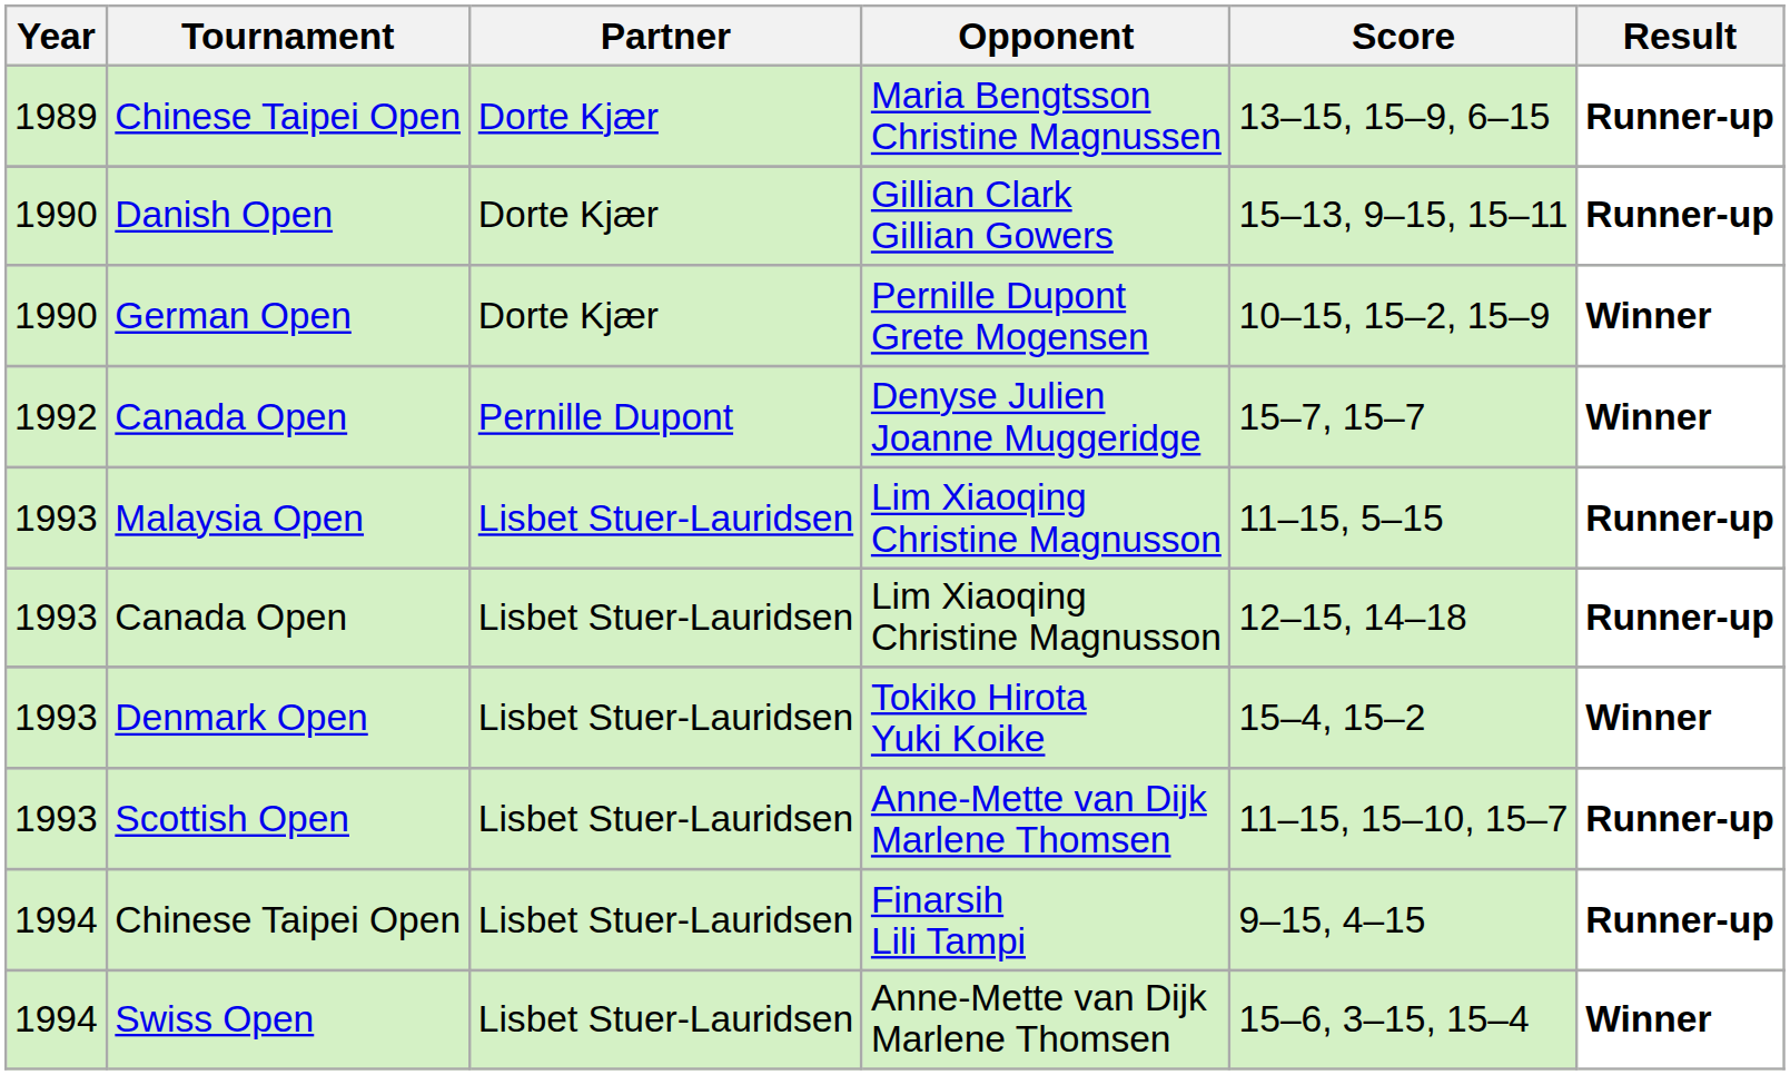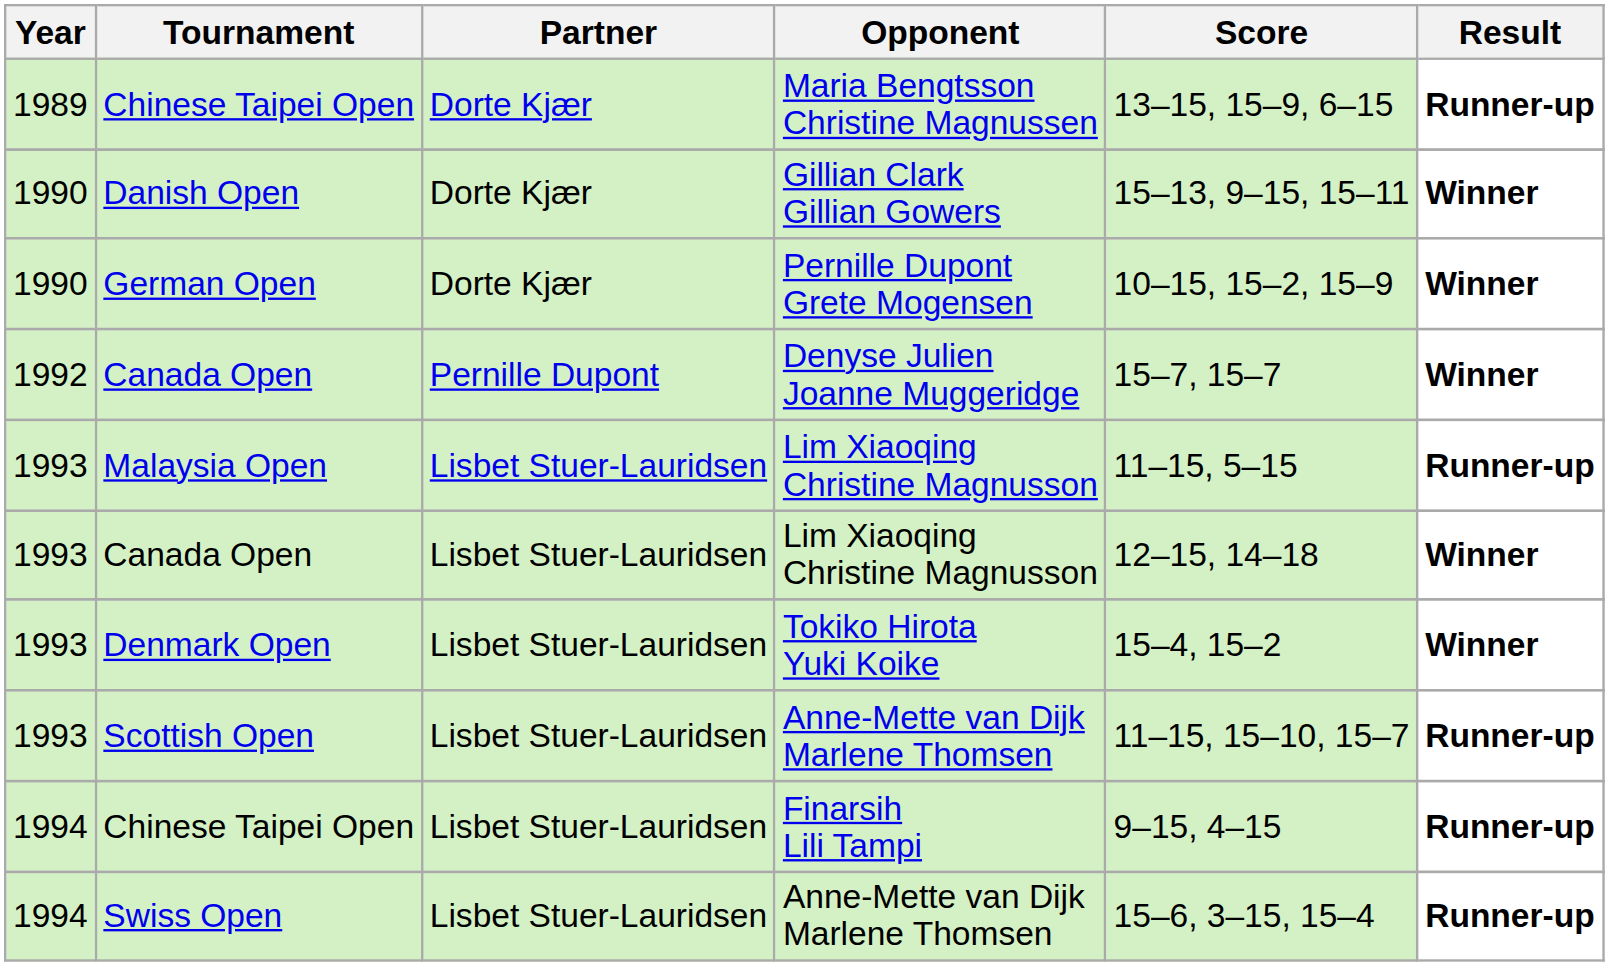 <table class="sortable wikitable" style="font-size: 90%;">
 <tr>
 <th>Year</th>
 <th>Tournament</th>
 <th>Partner</th>
 <th>Opponent</th>
 <th>Score</th>
 <th>Result</th>
 </tr>
 <tr style="background:#D4F1C5">
 <td align="center">1989</td>
 <td align="left"><a href='#'>Chinese Taipei Open</a></td>
 <td align="left"> <a href='#'>Dorte Kjær</a></td>
 <td align="left"> <a href='#'>Maria Bengtsson</a> <br>  <a href='#'>Christine Magnussen</a></td>
 <td align="left">13–15, 15–9, 6–15</td>
 <td style="text-align:left; background:white"> <strong>Runner-up</strong></td>
 </tr>
 <tr>
 </tr>
 <tr style="background:#D4F1C5;">
 <td align="center">1990</td>
 <td align="left"><a href='#'>Danish Open</a></td>
 <td align="left"> Dorte Kjær</td>
 <td align="left"> <a href='#'>Gillian Clark</a> <br>  <a href='#'>Gillian Gowers</a></td>
 <td align="left">15–13, 9–15, 15–11</td>
-<td style="text-align:left; background:white"> <strong>Runner-up</strong></td>
+<td style="text-align:left; background:white"> <strong>Winner</strong></td>
 </tr>
 <tr>
 </tr>
 <tr style="background:#D4F1C5;">
 <td align="center">1990</td>
 <td align="left"><a href='#'>German Open</a></td>
 <td align="left"> Dorte Kjær</td>
 <td align="left"> <a href='#'>Pernille Dupont</a> <br>  <a href='#'>Grete Mogensen</a></td>
 <td align="left">10–15, 15–2, 15–9</td>
 <td style="text-align:left; background:white"> <strong>Winner</strong></td>
 </tr>
 <tr>
 </tr>
 <tr style="background:#D4F1C5">
 <td align="center">1992</td>
 <td align="left"><a href='#'>Canada Open</a></td>
 <td align="left"> <a href='#'>Pernille Dupont</a></td>
 <td align="left"> <a href='#'>Denyse Julien</a> <br>  <a href='#'>Joanne Muggeridge</a></td>
 <td align="left">15–7, 15–7</td>
 <td style="text-align:left; background: white"> <strong>Winner</strong></td>
 </tr>
 <tr>
 </tr>
 <tr style="background:#D4F1C5">
 <td align="center">1993</td>
 <td align="left"><a href='#'>Malaysia Open</a></td>
 <td align="left"> <a href='#'>Lisbet Stuer-Lauridsen</a></td>
 <td align="left"> <a href='#'>Lim Xiaoqing</a><br> <a href='#'>Christine Magnusson</a></td>
 <td align="left">11–15, 5–15</td>
 <td style="text-align:left; background: white"> <strong>Runner-up</strong></td>
 </tr>
 <tr>
 </tr>
 <tr style="background:#D4F1C5">
 <td align="center">1993</td>
 <td align="left">Canada Open</td>
 <td align="left"> Lisbet Stuer-Lauridsen</td>
 <td align="left"> Lim Xiaoqing<br> Christine Magnusson</td>
 <td align="left">12–15, 14–18</td>
-<td style="text-align:left; background: white"> <strong>Runner-up</strong></td>
+<td style="text-align:left; background: white"> <strong>Winner</strong></td>
 </tr>
 <tr>
 </tr>
 <tr style="background:#D4F1C5">
 <td align="center">1993</td>
 <td align="left"><a href='#'>Denmark Open</a></td>
 <td align="left"> Lisbet Stuer-Lauridsen</td>
 <td align="left"> <a href='#'>Tokiko Hirota</a> <br>  <a href='#'>Yuki Koike</a></td>
 <td align="left">15–4, 15–2</td>
 <td style="text-align:left; background: white"> <strong>Winner</strong></td>
 </tr>
 <tr>
 </tr>
 <tr style="background:#D4F1C5">
 <td align="center">1993</td>
 <td align="left"><a href='#'>Scottish Open</a></td>
 <td align="left"> Lisbet Stuer-Lauridsen</td>
 <td align="left"> <a href='#'>Anne-Mette van Dijk</a> <br>  <a href='#'>Marlene Thomsen</a></td>
 <td align="left">11–15, 15–10, 15–7</td>
 <td style="text-align:left; background: white"> <strong>Runner-up</strong></td>
 </tr>
 <tr>
 </tr>
 <tr style="background:#D4F1C5">
 <td align="center">1994</td>
 <td align="left">Chinese Taipei Open</td>
 <td align="left"> Lisbet Stuer-Lauridsen</td>
 <td align="left"> <a href='#'>Finarsih</a> <br>  <a href='#'>Lili Tampi</a></td>
 <td align="left">9–15, 4–15</td>
 <td style="text-align:left; background: white"> <strong>Runner-up</strong></td>
 </tr>
 <tr>
 </tr>
 <tr style="background:#D4F1C5">
 <td align="center">1994</td>
 <td align="left"><a href='#'>Swiss Open</a></td>
 <td align="left"> Lisbet Stuer-Lauridsen</td>
 <td align="left"> Anne-Mette van Dijk <br>  Marlene Thomsen</td>
 <td align="left">15–6, 3–15, 15–4</td>
-<td style="text-align:left; background: white"> <strong>Winner</strong></td>
+<td style="text-align:left; background: white"> <strong>Runner-up</strong></td>
 </tr>
 </table>
